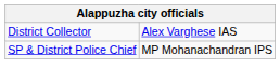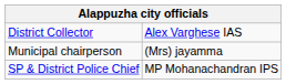 <table class="wikitable" style="float:right; margin: 0 1em 0 0;">
 <tr>
 <th colspan="2">Alappuzha city officials</th>
 </tr>
 <tr>
 <td><a href='#'>District Collector</a></td>
 <td><a href='#'>Alex Varghese</a> IAS</td>
 </tr>
 <tr>
+<td>Municipal chairperson</td>
+<td>(Mrs) jayamma </td>
+</tr>
+<tr>
 <td><a href='#'>SP & District Police Chief</a></td>
 <td>MP Mohanachandran IPS</td>
 </tr>
 </table>
